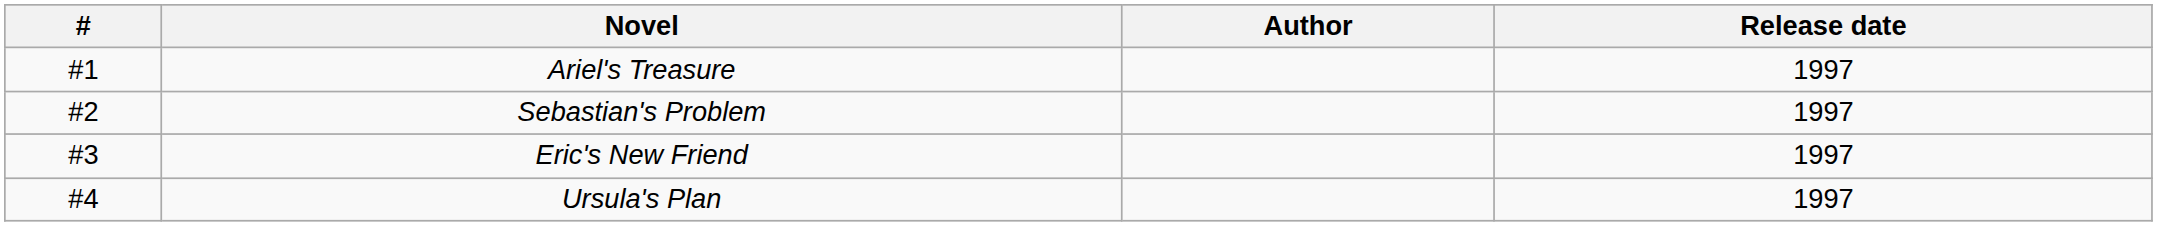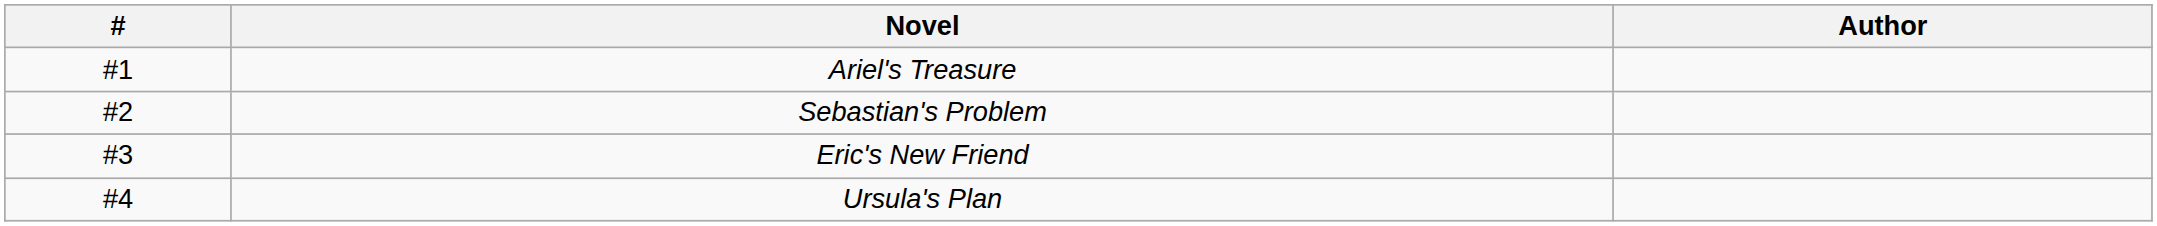 <table class="wikitable sortable" width="100%" border="1" style="font-size: 100%; text-align:center">
 <tr>
 <th>#</th>
 <th>Novel</th>
 <th>Author</th>
-<th>Release date</th>
 </tr>
 <tr>
 <td>#1</td>
 <td><em>Ariel's Treasure</em></td>
 <td></td>
-<td>1997</td>
 </tr>
 <tr>
 <td>#2</td>
 <td><em>Sebastian's Problem</em></td>
 <td></td>
-<td>1997</td>
 </tr>
 <tr>
 <td>#3</td>
 <td><em>Eric's New Friend</em></td>
 <td></td>
-<td>1997</td>
 </tr>
 <tr>
 <td>#4</td>
 <td><em>Ursula's Plan</em></td>
 <td></td>
-<td>1997</td>
 </tr>
 </table>
